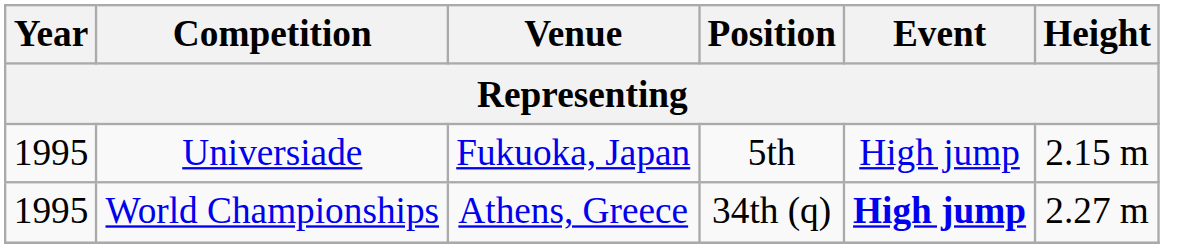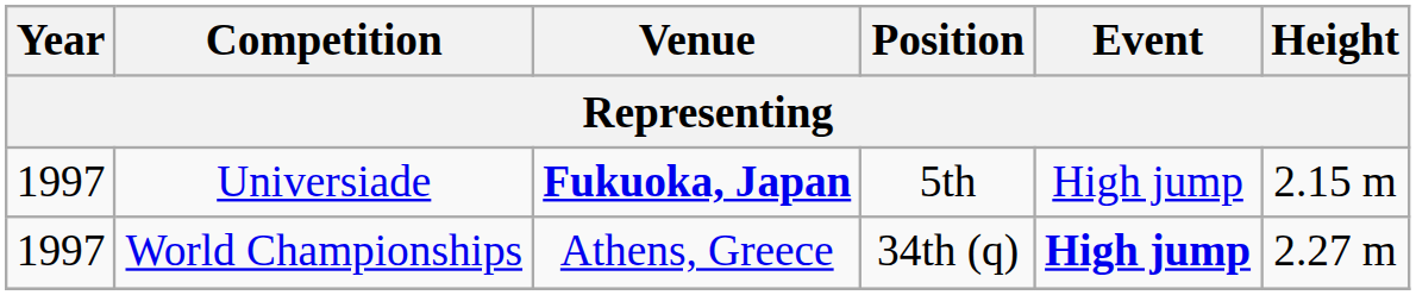 <table class="wikitable sortable" style=text-align:center>
 <tr>
 <th>Year</th>
 <th>Competition</th>
 <th>Venue</th>
 <th>Position</th>
 <th>Event</th>
 <th>Height</th>
 </tr>
 <tr>
 <th colspan="6">Representing </th>
 </tr>
 <tr>
-<td>1995</td>
+<td>1997</td>
 <td><a href='#'>Universiade</a></td>
-<td><a href='#'>Fukuoka, Japan</a></td>
+<td><strong><a href='#'>Fukuoka, Japan</a></strong></td>
 <td>5th</td>
 <td><a href='#'>High jump</a></td>
 <td>2.15 m</td>
 </tr>
 <tr>
-<td>1995</td>
+<td>1997</td>
 <td><a href='#'>World Championships</a></td>
 <td><a href='#'>Athens, Greece</a></td>
 <td>34th (q)</td>
 <td><strong><a href='#'>High jump</a></strong></td>
 <td>2.27 m</td>
 </tr>
 <tr>
 </tr>
 </table>
